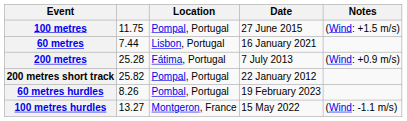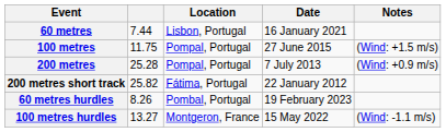 <table class="wikitable">
 <tr>
 <th scope="col">Event</th>
 <th scope="col"></th>
 <th scope="col">Location</th>
 <th scope="col">Date</th>
 <th scope="col">Notes</th>
 </tr>
 <tr>
+<th scope="row"><a href='#'>60 metres</a></th>
+<td>7.44 </td>
+<td><a href='#'>Lisbon</a>, Portugal</td>
+<td>16 January 2021</td>
+<td></td>
+</tr>
+<tr>
 <th scope="row"><a href='#'>100 metres</a></th>
 <td>11.75</td>
 <td><a href='#'>Pompal</a>, Portugal</td>
 <td>27 June 2015</td>
 <td>(<a href='#'>Wind</a>: +1.5 m/s)</td>
 </tr>
 <tr>
-<th scope="row"><a href='#'>60 metres</a></th>
-<td>7.44 </td>
-<td><a href='#'>Lisbon</a>, Portugal</td>
-<td>16 January 2021</td>
-<td></td>
-</tr>
-<tr>
 <th scope="row"><a href='#'>200 metres</a></th>
 <td>25.28</td>
-<td><a href='#'>Fátima</a>, Portugal</td>
+<td><a href='#'>Pompal</a>, Portugal</td>
 <td>7 July 2013</td>
 <td>(<a href='#'>Wind</a>: +0.9 m/s)</td>
 </tr>
 <tr>
 <th scope="row">200 metres short track</th>
 <td>25.82 </td>
-<td><a href='#'>Pompal</a>, Portugal</td>
+<td><a href='#'>Fátima</a>, Portugal</td>
 <td>22 January 2012</td>
 <td></td>
 </tr>
 <tr>
 <th scope="row"><a href='#'>60 metres hurdles</a></th>
 <td>8.26 </td>
 <td><a href='#'>Pombal</a>, Portugal</td>
 <td>19 February 2023</td>
 <td></td>
 </tr>
 <tr>
 <th scope="row"><a href='#'>100 metres hurdles</a></th>
 <td>13.27</td>
 <td><a href='#'>Montgeron</a>, France</td>
 <td>15 May 2022</td>
 <td>(<a href='#'>Wind</a>: -1.1 m/s)</td>
 </tr>
 </table>
